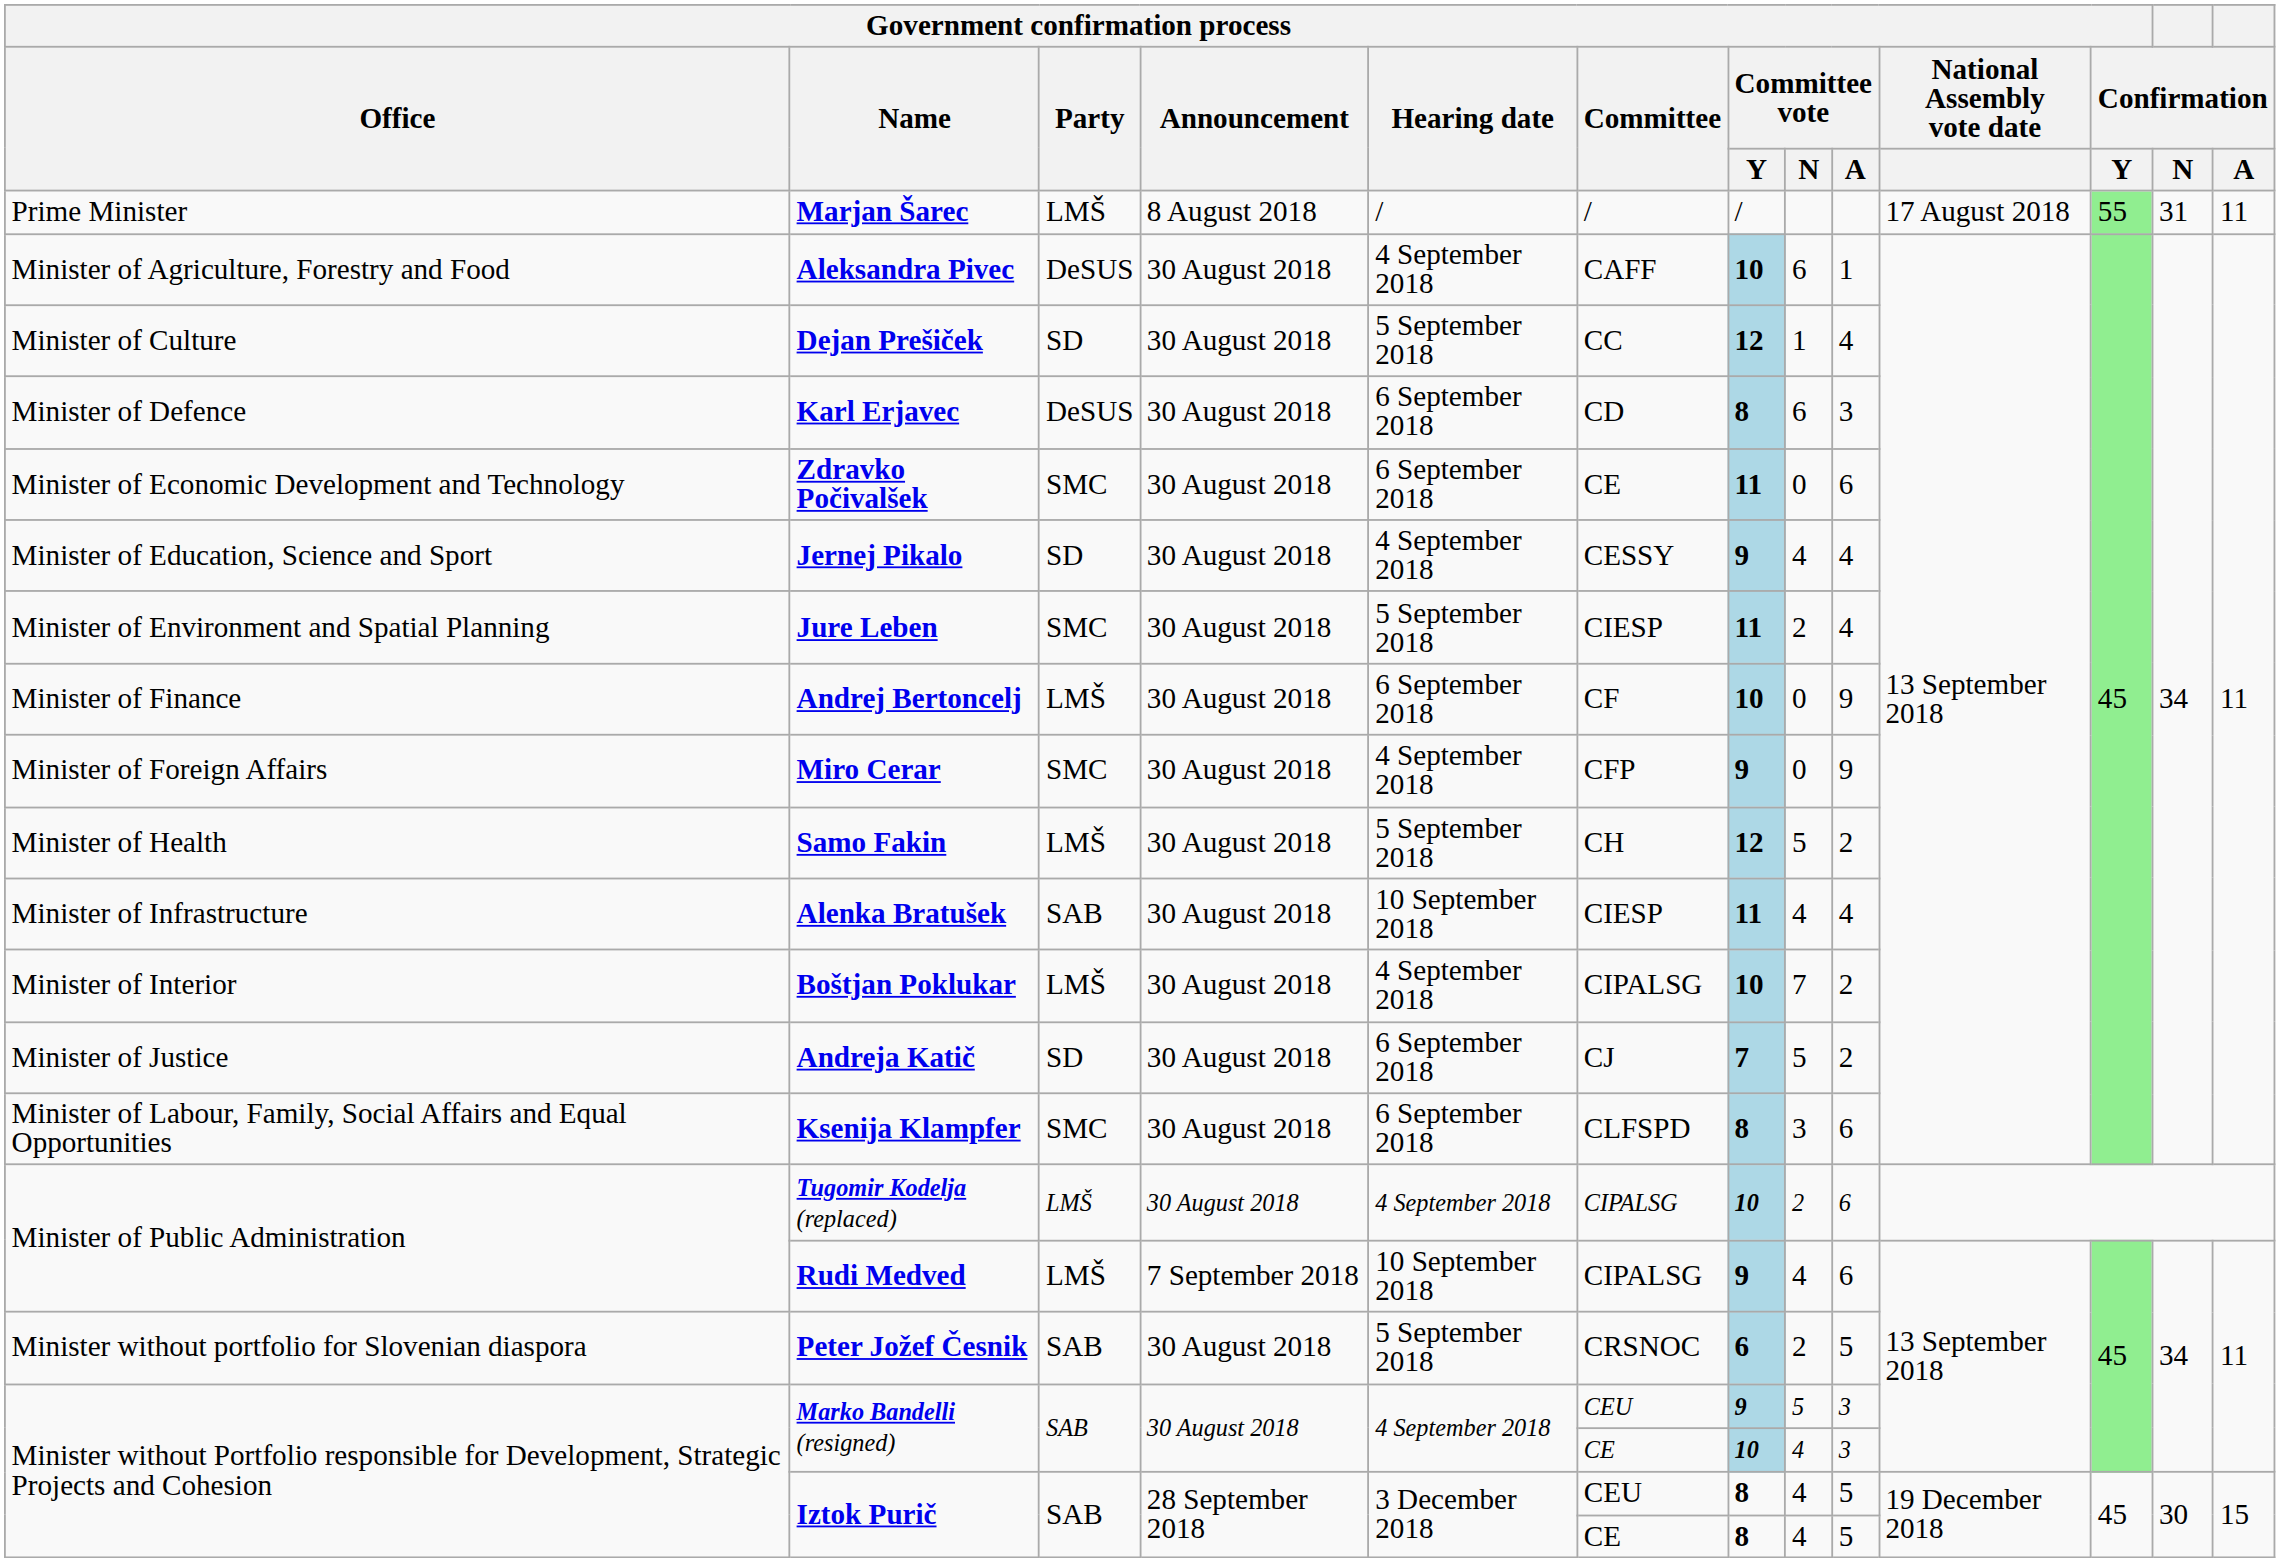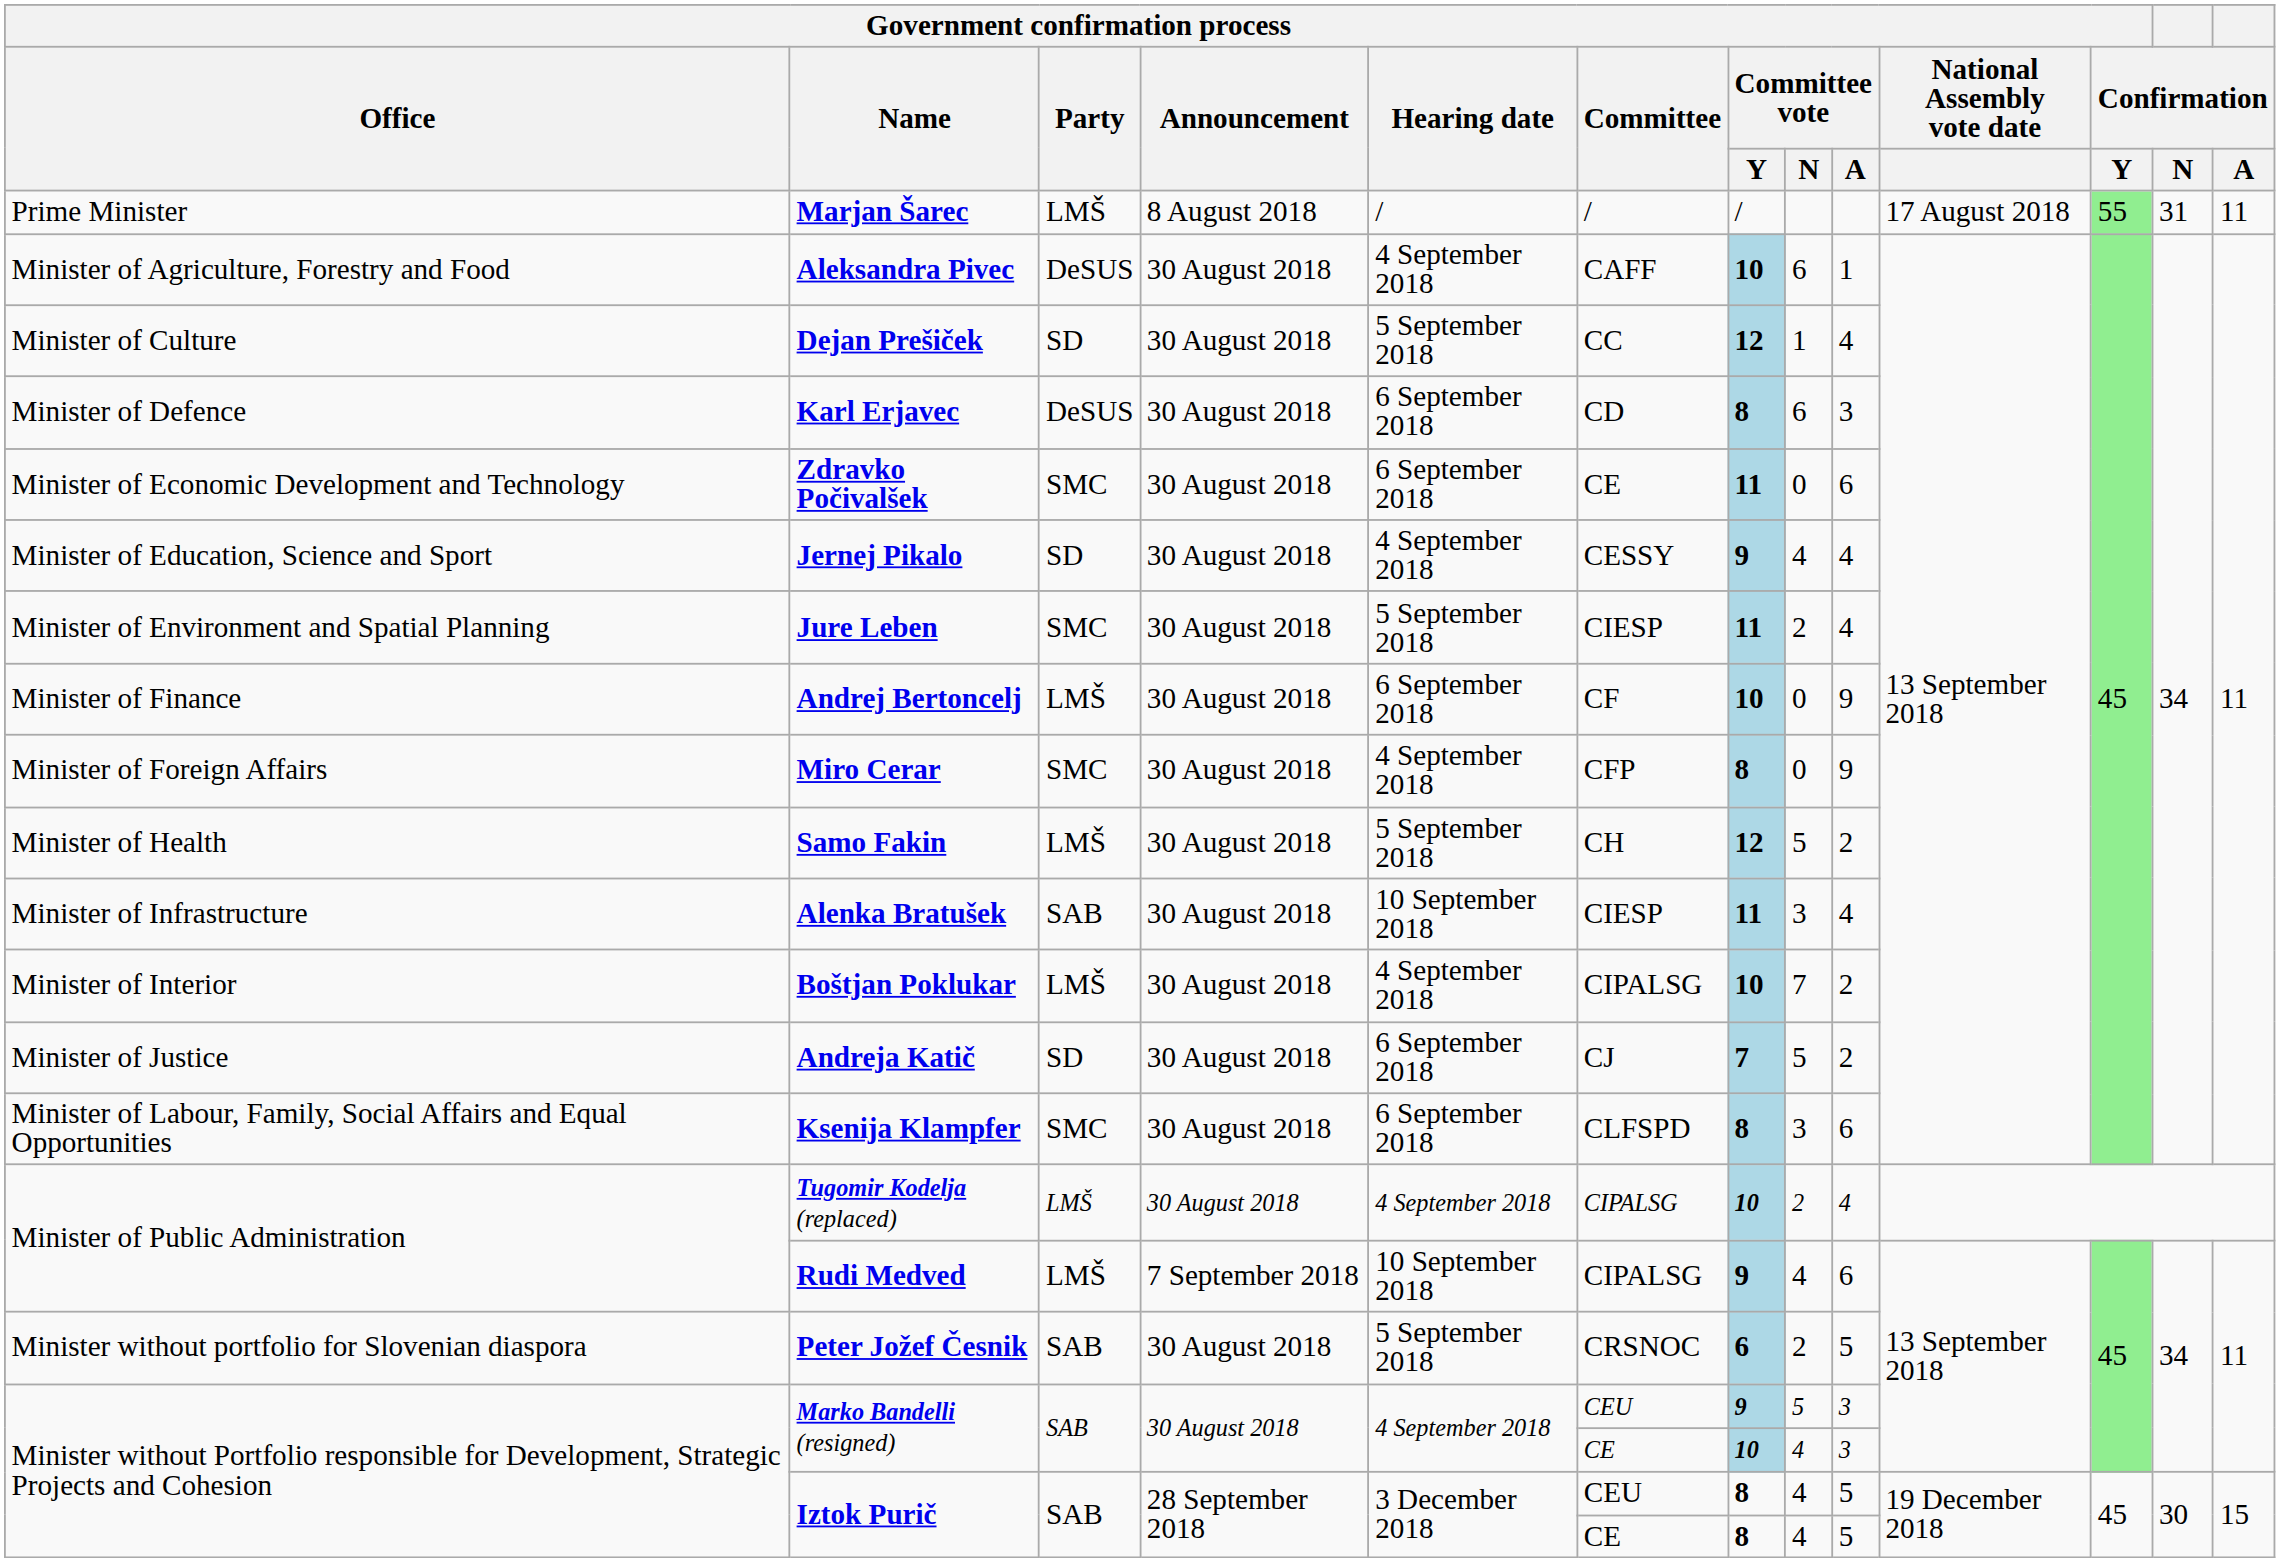 <table class="wikitable collapsible" style="line-height:16px;">
 <tr>
 <th colspan="11">Government confirmation process</th>
 <th></th>
 <th></th>
 </tr>
 <tr>
 <th rowspan="2">Office</th>
 <th rowspan="2">Name</th>
 <th rowspan="2">Party</th>
 <th rowspan="2">Announcement</th>
 <th rowspan="2">Hearing date</th>
 <th rowspan="2">Committee</th>
 <th colspan="3">Committee<br>vote</th>
 <th data-sort-type="date">National Assembly<br>vote date</th>
 <th colspan="3">Confirmation</th>
 </tr>
 <tr>
 <th>Y</th>
 <th>N</th>
 <th>A</th>
 <th></th>
 <th>Y</th>
 <th>N</th>
 <th>A</th>
 </tr>
 <tr>
 <td>Prime Minister</td>
 <td><strong><a href='#'>Marjan Šarec</a></strong></td>
 <td>LMŠ</td>
 <td>8 August 2018</td>
 <td>/</td>
 <td>/</td>
 <td>/</td>
 <td></td>
 <td></td>
 <td>17 August 2018</td>
 <td style="background:lightgreen;">55</td>
 <td>31</td>
 <td>11</td>
 </tr>
 <tr>
 <td>Minister of Agriculture, Forestry and Food</td>
 <td data-sort-value="Perdue"><strong><a href='#'>Aleksandra Pivec</a></strong></td>
 <td>DeSUS</td>
 <td>30 August 2018</td>
 <td>4 September 2018</td>
 <td>CAFF</td>
 <td style="background:lightblue;"><strong>10</strong></td>
 <td>6</td>
 <td>1</td>
 <td rowspan="13">13 September 2018</td>
 <td rowspan="13" style="background:lightgreen;">45</td>
 <td rowspan="13">34</td>
 <td rowspan="13">11</td>
 </tr>
 <tr>
 <td>Minister of Culture</td>
 <td data-sort-value="Chao"><strong><a href='#'>Dejan Prešiček</a></strong></td>
 <td>SD</td>
 <td>30 August 2018</td>
 <td>5 September 2018</td>
 <td>CC</td>
 <td style="background:lightblue;"><strong>12</strong></td>
 <td>1</td>
 <td>4</td>
 </tr>
 <tr>
 <td>Minister of Defence</td>
 <td data-sort-value="Mnuchin"><strong><a href='#'>Karl Erjavec</a></strong></td>
 <td>DeSUS</td>
 <td>30 August 2018</td>
 <td>6 September 2018</td>
 <td>CD</td>
 <td style="background:lightblue;"><strong>8</strong></td>
 <td>6</td>
 <td>3</td>
 </tr>
 <tr>
 <td>Minister of Economic Development and Technology</td>
 <td data-sort-value="Mattis"><strong><a href='#'>Zdravko Počivalšek</a></strong></td>
 <td>SMC</td>
 <td>30 August 2018</td>
 <td>6 September 2018</td>
 <td>CE</td>
 <td style="background:lightblue;"><strong>11</strong></td>
 <td>0</td>
 <td>6</td>
 </tr>
 <tr>
 <td>Minister of Education, Science and Sport</td>
 <td data-sort-value="Perry"><strong><a href='#'>Jernej Pikalo</a></strong></td>
 <td>SD</td>
 <td>30 August 2018</td>
 <td>4 September 2018</td>
 <td>CESSY</td>
 <td style="background:lightblue;"><strong>9</strong></td>
 <td>4</td>
 <td>4</td>
 </tr>
 <tr>
 <td>Minister of Environment and Spatial Planning</td>
 <td data-sort-value="Shulkin"><strong><a href='#'>Jure Leben</a></strong></td>
 <td>SMC</td>
 <td>30 August 2018</td>
 <td>5 September 2018</td>
 <td>CIESP</td>
 <td style="background:lightblue;"><strong>11</strong></td>
 <td>2</td>
 <td>4</td>
 </tr>
 <tr>
 <td>Minister of Finance</td>
 <td data-sort-value="Sessions"><strong><a href='#'>Andrej Bertoncelj</a></strong></td>
 <td>LMŠ</td>
 <td>30 August 2018</td>
 <td>6 September 2018</td>
 <td>CF</td>
 <td style="background:lightblue;"><strong>10</strong></td>
 <td>0</td>
 <td>9</td>
 </tr>
 <tr>
 <td>Minister of Foreign Affairs</td>
 <td data-sort-value="Tillerson"><strong><a href='#'>Miro Cerar</a></strong></td>
 <td>SMC</td>
 <td>30 August 2018</td>
 <td>4 September 2018</td>
 <td>CFP</td>
-<td style="background:lightblue;"><strong>9</strong></td>
+<td style="background:lightblue;"><strong>8</strong></td>
 <td>0</td>
 <td>9</td>
 </tr>
 <tr>
 <td>Minister of Health</td>
 <td data-sort-value="Carson"><strong><a href='#'>Samo Fakin</a></strong></td>
 <td>LMŠ</td>
 <td>30 August 2018</td>
 <td>5 September 2018</td>
 <td>CH</td>
 <td style="background:lightblue;"><strong>12</strong></td>
 <td>5</td>
 <td>2</td>
 </tr>
 <tr>
 <td>Minister of Infrastructure</td>
 <td data-sort-value="DeVos"><strong><a href='#'>Alenka Bratušek</a></strong></td>
 <td>SAB</td>
 <td>30 August 2018</td>
 <td>10 September 2018</td>
 <td>CIESP</td>
 <td style="background:lightblue;"><strong>11</strong></td>
-<td>4</td>
+<td>3</td>
 <td>4</td>
 </tr>
 <tr>
 <td>Minister of Interior</td>
 <td data-sort-value="Zinke"><strong><a href='#'>Boštjan Poklukar</a></strong></td>
 <td>LMŠ</td>
 <td>30 August 2018</td>
 <td>4 September 2018</td>
 <td>CIPALSG</td>
 <td style="background:lightblue;"><strong>10</strong></td>
 <td>7</td>
 <td>2</td>
 </tr>
 <tr>
 <td>Minister of Justice</td>
 <td data-sort-value="Ross"><strong><a href='#'>Andreja Katič</a></strong></td>
 <td>SD</td>
 <td>30 August 2018</td>
 <td>6 September 2018</td>
 <td>CJ</td>
 <td style="background:lightblue;"><strong>7</strong></td>
 <td>5</td>
 <td>2</td>
 </tr>
 <tr>
 <td>Minister of Labour, Family, Social Affairs and Equal Opportunities</td>
 <td data-sort-value="Price"><strong><a href='#'>Ksenija Klampfer</a></strong></td>
 <td>SMC</td>
 <td>30 August 2018</td>
 <td>6 September 2018</td>
 <td>CLFSPD</td>
 <td style="background:lightblue;"><strong>8</strong></td>
 <td>3</td>
 <td>6</td>
 </tr>
 <tr>
 <td rowspan="2">Minister of Public Administration</td>
 <td data-sort-value="Acosta"><a href='#'><strong><em><small>Tugomir Kodelja</small></em></strong></a> <em><small>(replaced)</small></em></td>
 <td><em><small>LMŠ</small></em></td>
 <td><em><small>30 August 2018</small></em></td>
 <td><em><small>4 September 2018</small></em></td>
 <td><em><small>CIPALSG</small></em></td>
 <td style="background:lightblue;"><strong><small><em>10</em></small></strong></td>
 <td><small><em>2</em></small></td>
-<td><small><em>6</em></small></td>
+<td><small><em>4</em></small></td>
 <td colspan="4"></td>
 </tr>
 <tr>
 <td><strong><a href='#'>Rudi Medved</a></strong></td>
 <td>LMŠ</td>
 <td>7 September 2018</td>
 <td>10 September 2018</td>
 <td>CIPALSG</td>
 <td style="background:lightblue;"><strong>9</strong></td>
 <td>4</td>
 <td>6</td>
 <td rowspan="4">13 September 2018</td>
 <td rowspan="4" style="background:lightgreen;">45</td>
 <td rowspan="4">34</td>
 <td rowspan="4">11</td>
 </tr>
 <tr>
 <td>Minister without portfolio for Slovenian diaspora</td>
 <td><strong><a href='#'>Peter Jožef Česnik</a></strong></td>
 <td>SAB</td>
 <td>30 August 2018</td>
 <td>5 September 2018</td>
 <td>CRSNOC</td>
 <td style="background:lightblue;"><strong>6</strong></td>
 <td>2</td>
 <td>5</td>
 </tr>
 <tr>
 <td rowspan="4">Minister without Portfolio responsible for Development, Strategic Projects and Cohesion</td>
 <td rowspan="2" data-sort-value="Lighthizer"><em><small><strong><a href='#'>Marko Bandelli</a></strong> (resigned)</small></em></td>
 <td rowspan="2"><em><small>SAB</small></em></td>
 <td rowspan="2"><em><small>30 August 2018</small></em></td>
 <td rowspan="2"><em><small>4 September 2018</small></em></td>
 <td><em><small>CEU</small></em></td>
 <td style="background:lightblue;"><strong><em><small>9</small></em></strong></td>
 <td><em><small>5</small></em></td>
 <td><em><small>3</small></em></td>
 </tr>
 <tr>
 <td><em><small>CE</small></em></td>
 <td style="background:lightblue;"><strong><em><small>10</small></em></strong></td>
 <td><em><small>4</small></em></td>
 <td><em><small>3</small></em></td>
 </tr>
 <tr>
 <td rowspan="2"><strong><a href='#'>Iztok Purič</a></strong></td>
 <td rowspan="2">SAB</td>
 <td rowspan="2">28 September 2018</td>
 <td rowspan="2">3 December 2018</td>
 <td>CEU</td>
 <td><strong>8</strong></td>
 <td>4</td>
 <td>5</td>
 <td rowspan="2">19 December 2018</td>
 <td rowspan="2">45</td>
 <td rowspan="2">30</td>
 <td rowspan="2">15</td>
 </tr>
 <tr>
 <td>CE</td>
 <td><strong>8</strong></td>
 <td>4</td>
 <td>5</td>
 </tr>
 </table>
